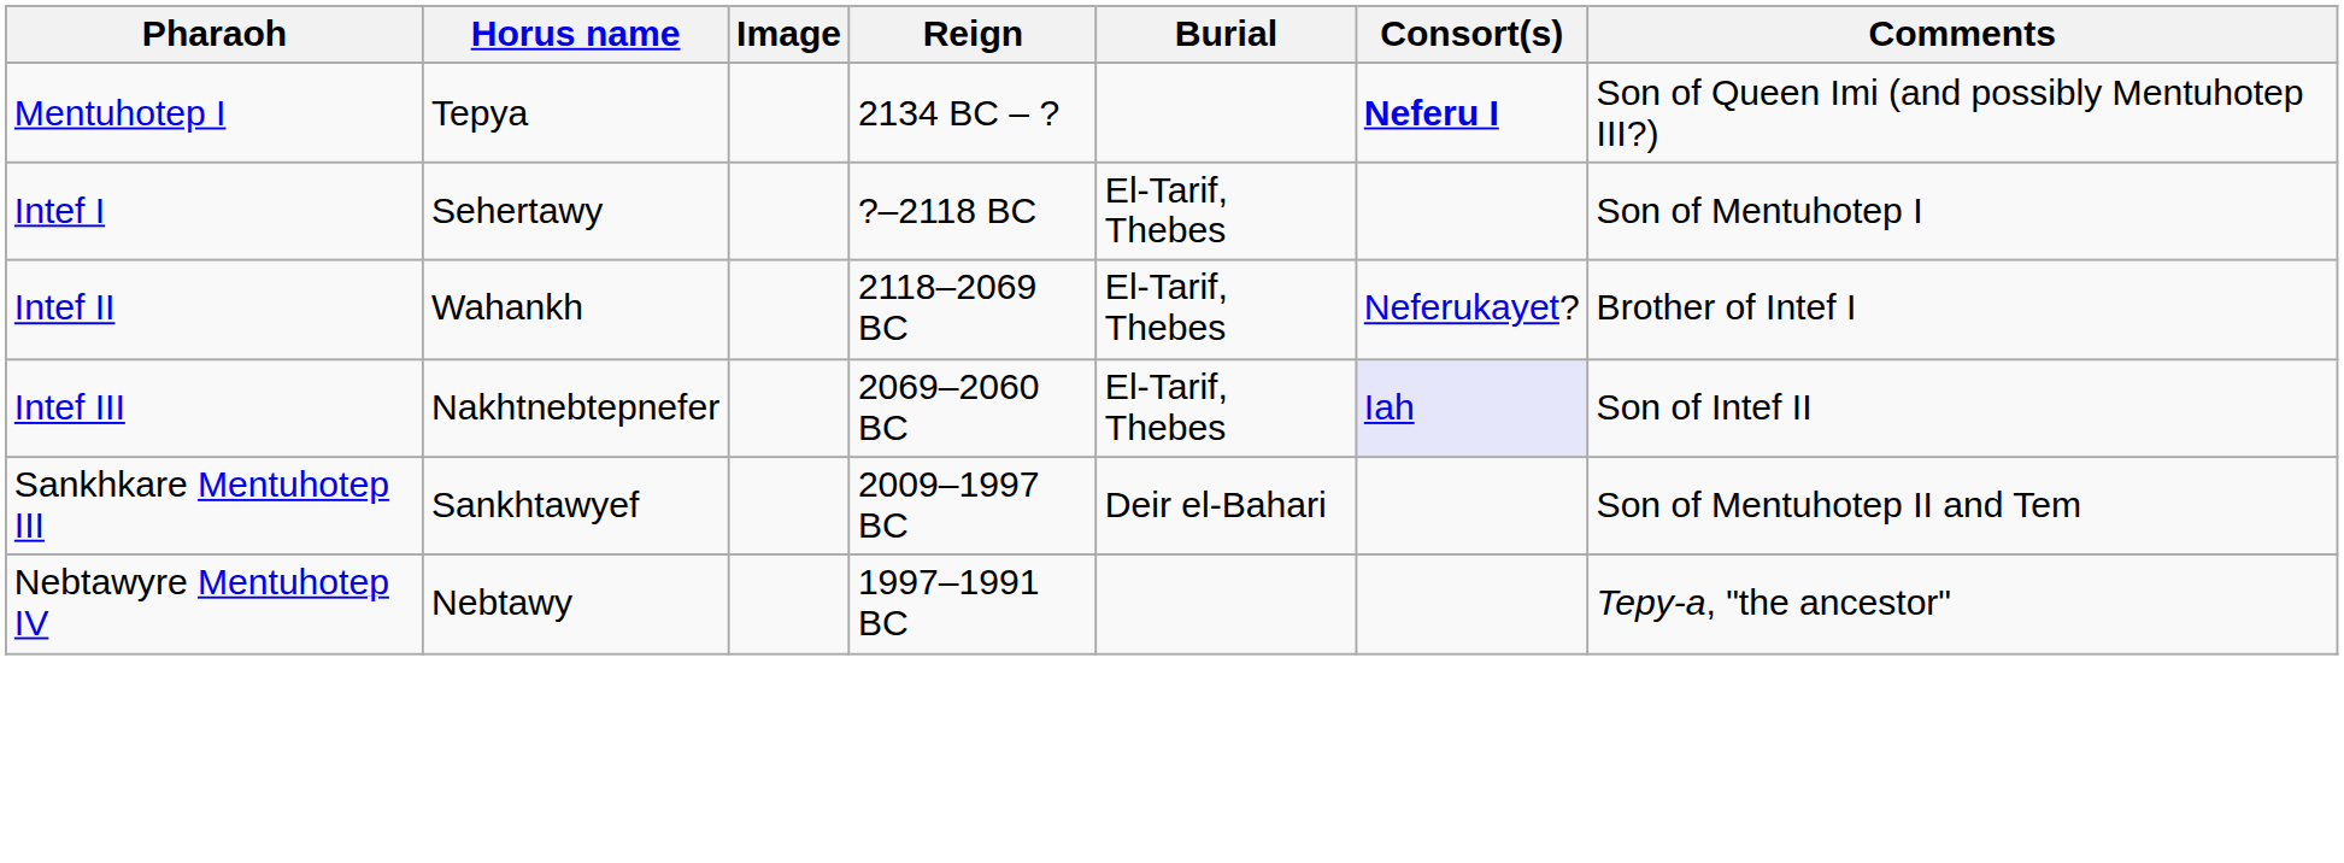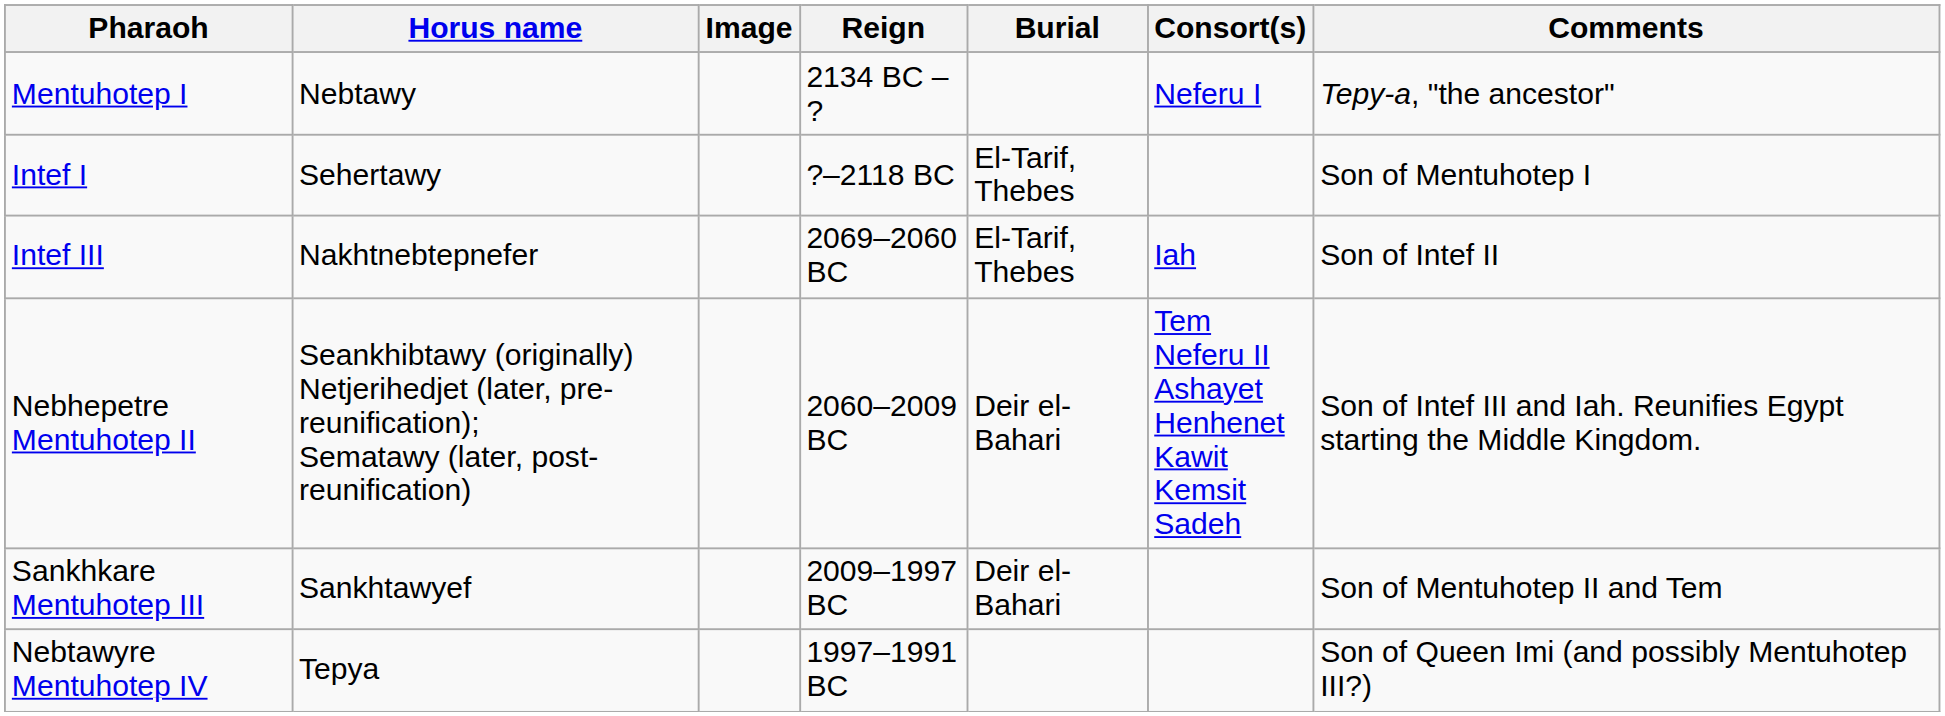 <table class="wikitable" align="left" | style="margin: 1em auto 1em auto; width: 65%">
 <tr>
 <th>Pharaoh</th>
 <th><a href='#'>Horus name</a></th>
 <th>Image</th>
 <th align="center">Reign</th>
 <th>Burial</th>
 <th>Consort(s)</th>
 <th>Comments</th>
 </tr>
 <tr>
 <td><a href='#'>Mentuhotep I</a></td>
-<td>Tepya</td>
+<td>Nebtawy</td>
 <td></td>
 <td>2134 BC – ?</td>
 <td></td>
-<td><strong><a href='#'>Neferu I</a></strong></td>
-<td>Son of Queen Imi (and possibly Mentuhotep III?)</td>
+<td><a href='#'>Neferu I</a></td>
+<td><em>Tepy-a</em>, "the ancestor"</td>
 </tr>
 <tr>
 <td><a href='#'>Intef I</a></td>
 <td>Sehertawy</td>
 <td></td>
 <td>?–2118 BC</td>
 <td>El-Tarif, Thebes</td>
 <td></td>
 <td>Son of Mentuhotep I</td>
 </tr>
 <tr>
-<td><a href='#'>Intef II</a></td>
-<td>Wahankh</td>
-<td></td>
-<td>2118–2069 BC</td>
-<td>El-Tarif, Thebes</td>
-<td><a href='#'>Neferukayet</a>?</td>
-<td>Brother of Intef I</td>
-</tr>
-<tr>
 <td><a href='#'>Intef III</a></td>
 <td>Nakhtnebtepnefer</td>
 <td></td>
 <td>2069–2060 BC</td>
 <td>El-Tarif, Thebes</td>
-<td style="background: lavender;"><a href='#'>Iah</a></td>
+<td><a href='#'>Iah</a></td>
 <td>Son of Intef II</td>
+</tr>
+<tr>
+<td>Nebhepetre <a href='#'>Mentuhotep II</a></td>
+<td>Seankhibtawy (originally)<br>Netjerihedjet (later, pre-reunification);<br>Sematawy (later, post-reunification)</td>
+<td></td>
+<td>2060–2009 BC</td>
+<td>Deir el-Bahari</td>
+<td><a href='#'>Tem</a> <br> <a href='#'>Neferu II</a><br> <a href='#'>Ashayet</a><br> <a href='#'>Henhenet</a><br> <a href='#'>Kawit</a><br> <a href='#'>Kemsit</a><br> <a href='#'>Sadeh</a></td>
+<td>Son of Intef III and Iah. Reunifies Egypt starting the Middle Kingdom.</td>
 </tr>
 <tr>
 <td>Sankhkare <a href='#'>Mentuhotep III</a></td>
 <td>Sankhtawyef</td>
 <td></td>
 <td>2009–1997 BC</td>
 <td>Deir el-Bahari</td>
 <td></td>
 <td>Son of Mentuhotep II and Tem</td>
 </tr>
 <tr>
 <td>Nebtawyre <a href='#'>Mentuhotep IV</a></td>
-<td>Nebtawy</td>
+<td>Tepya</td>
 <td></td>
 <td>1997–1991 BC</td>
 <td></td>
 <td></td>
-<td><em>Tepy-a</em>, "the ancestor"</td>
+<td>Son of Queen Imi (and possibly Mentuhotep III?)</td>
 </tr>
 </table>
